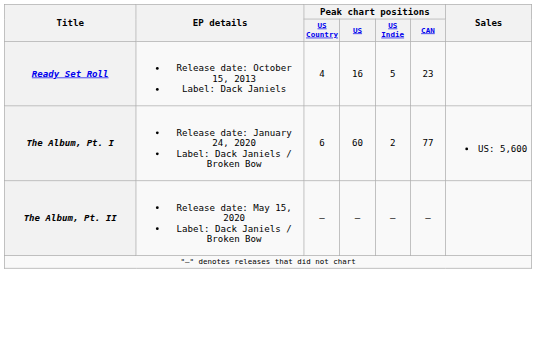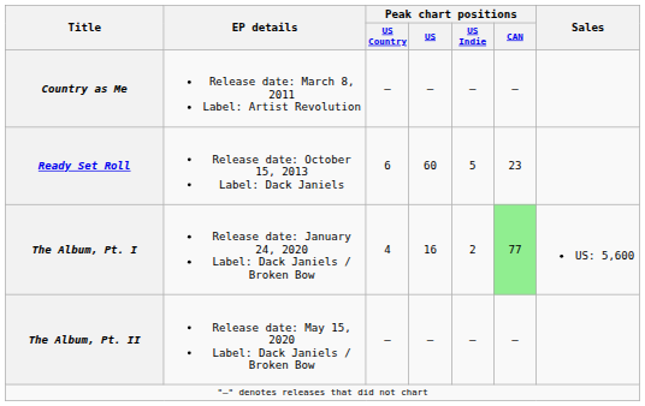 <table class="wikitable plainrowheaders" style="text-align:center;">
 <tr>
 <th rowspan="2" style="width:14em;">Title</th>
 <th rowspan="2" style="width:18em;">EP details</th>
 <th colspan="4">Peak chart positions</th>
 <th rowspan="2" style="width:9em;">Sales</th>
 </tr>
 <tr style="font-size:smaller;">
 <th style="width:45px;"><a href='#'>US Country</a><br></th>
 <th style="width:45px;"><a href='#'>US</a><br></th>
 <th style="width:45px;"><a href='#'>US<br>Indie</a><br></th>
 <th style="width:45px;"><a href='#'>CAN</a><br></th>
 </tr>
 <tr>
+<th scope="row"><em>Country as Me</em></th>
+<td><br><ul><li>Release date: March 8, 2011</li><li>Label: Artist Revolution</li></ul></td>
+<td>—</td>
+<td>—</td>
+<td>—</td>
+<td>—</td>
+<td></td>
+</tr>
+<tr>
 <th scope="row"><em><a href='#'>Ready Set Roll</a></em></th>
 <td><br><ul><li>Release date: October 15, 2013</li><li>Label: Dack Janiels</li></ul></td>
-<td>4</td>
-<td>16</td>
+<td>6</td>
+<td>60</td>
 <td>5</td>
 <td>23</td>
 <td></td>
 </tr>
 <tr>
 <th scope="row"><em>The Album, Pt. I</em></th>
 <td><br><ul><li>Release date: January 24, 2020</li><li>Label: Dack Janiels / Broken Bow</li></ul></td>
-<td>6</td>
-<td>60</td>
+<td>4</td>
+<td>16</td>
 <td>2</td>
-<td>77</td>
+<td style="background: lightgreen;">77</td>
 <td><br><ul><li>US: 5,600</li></ul></td>
 </tr>
 <tr>
 <th scope="row"><em>The Album, Pt. II</em></th>
 <td><br><ul><li>Release date: May 15, 2020</li><li>Label: Dack Janiels / Broken Bow</li></ul></td>
 <td>—</td>
 <td>—</td>
 <td>—</td>
 <td>—</td>
 <td></td>
 </tr>
 <tr>
 <td colspan="7" style="font-size:8pt">"—" denotes releases that did not chart</td>
 </tr>
 </table>
